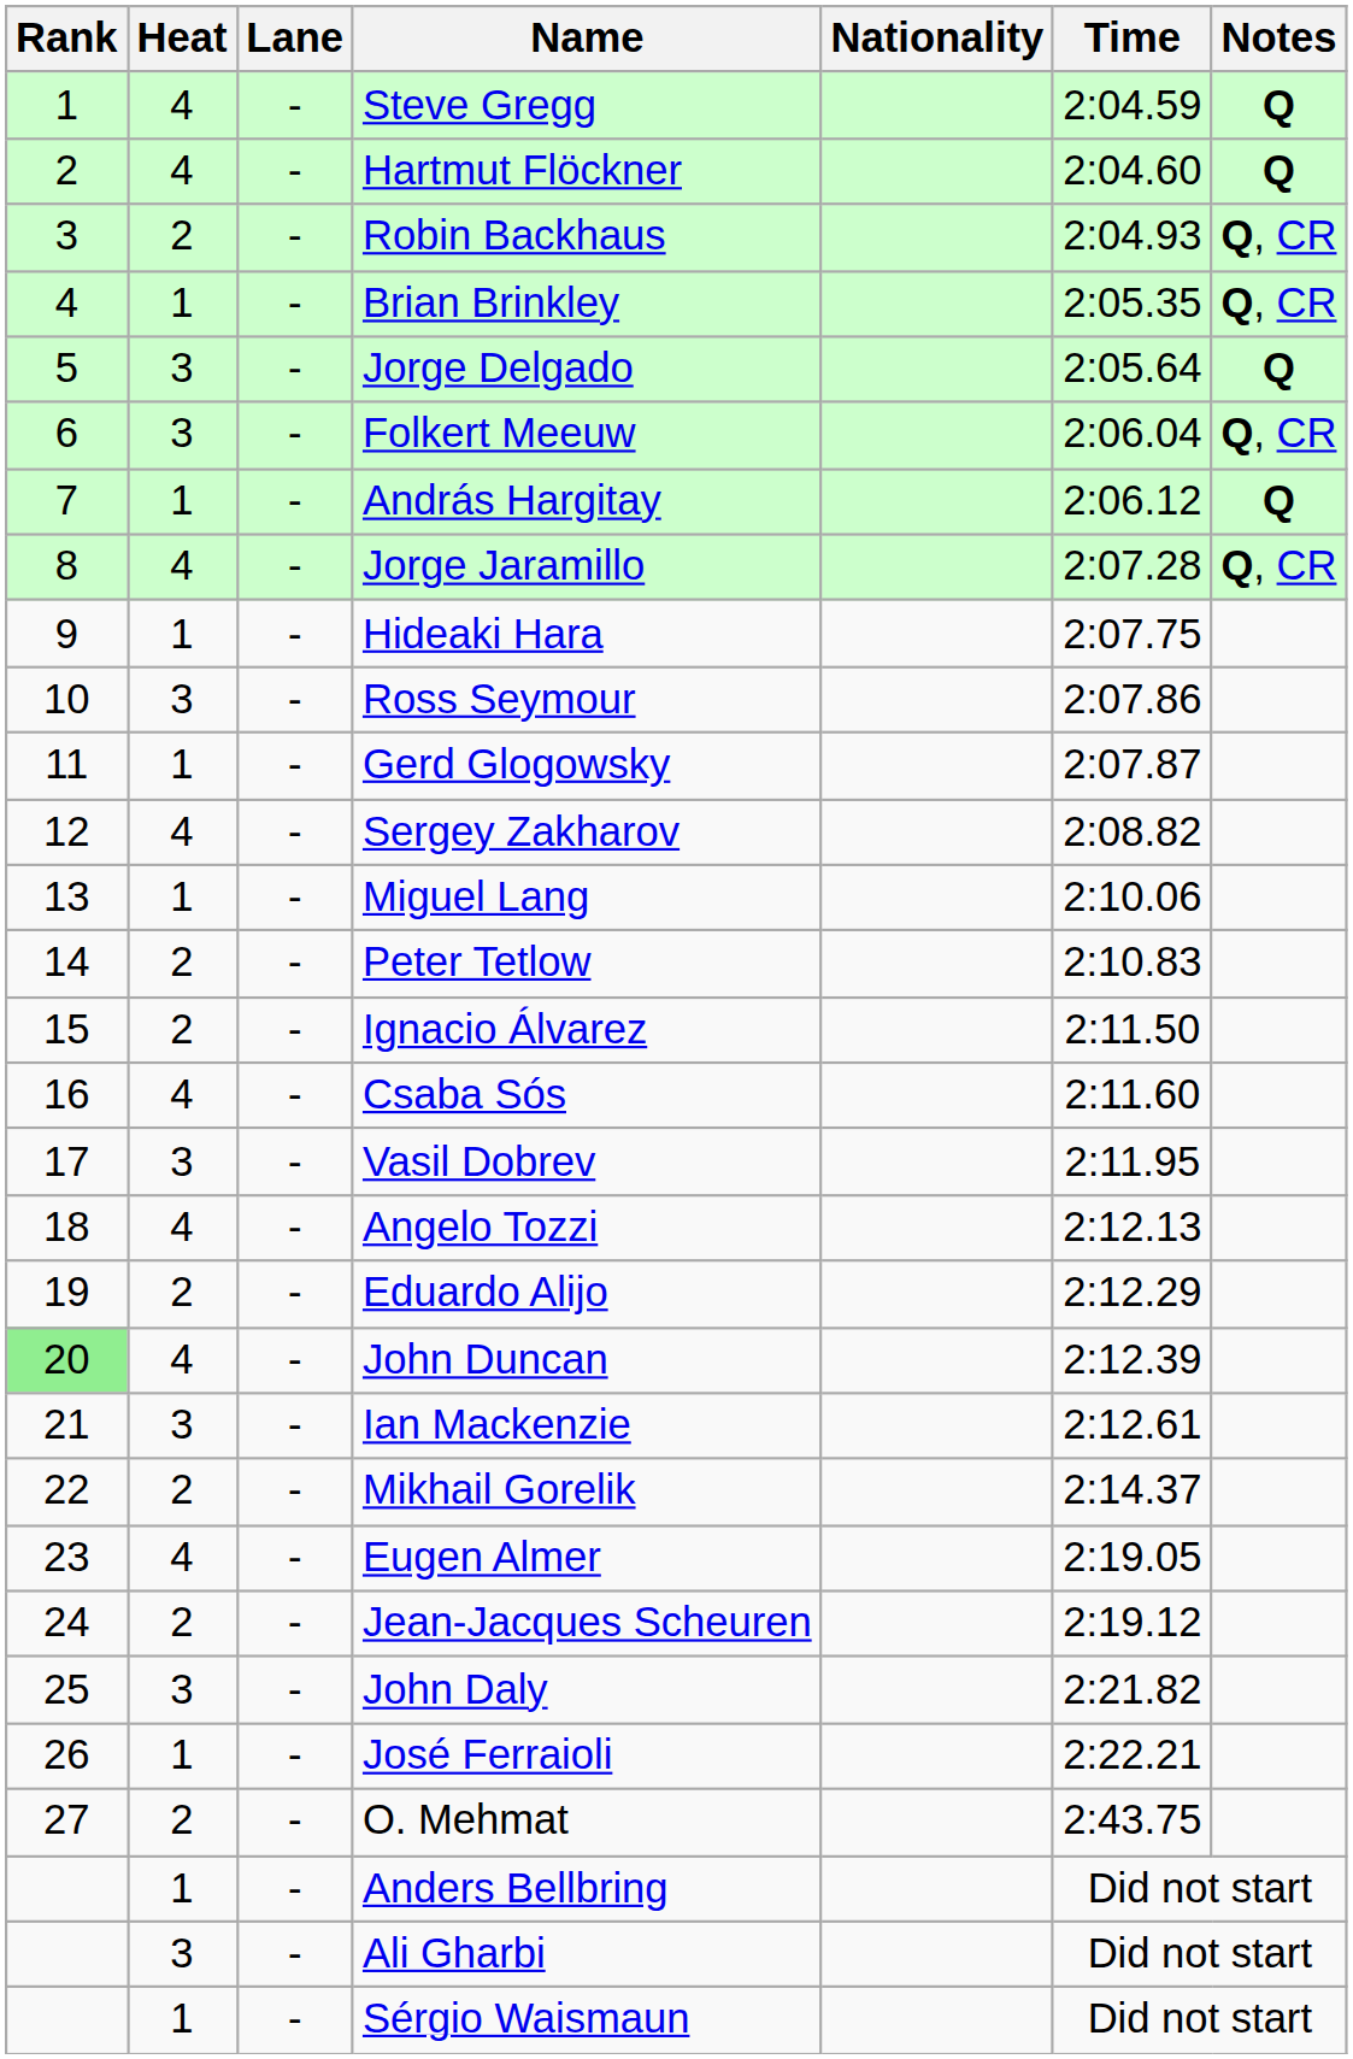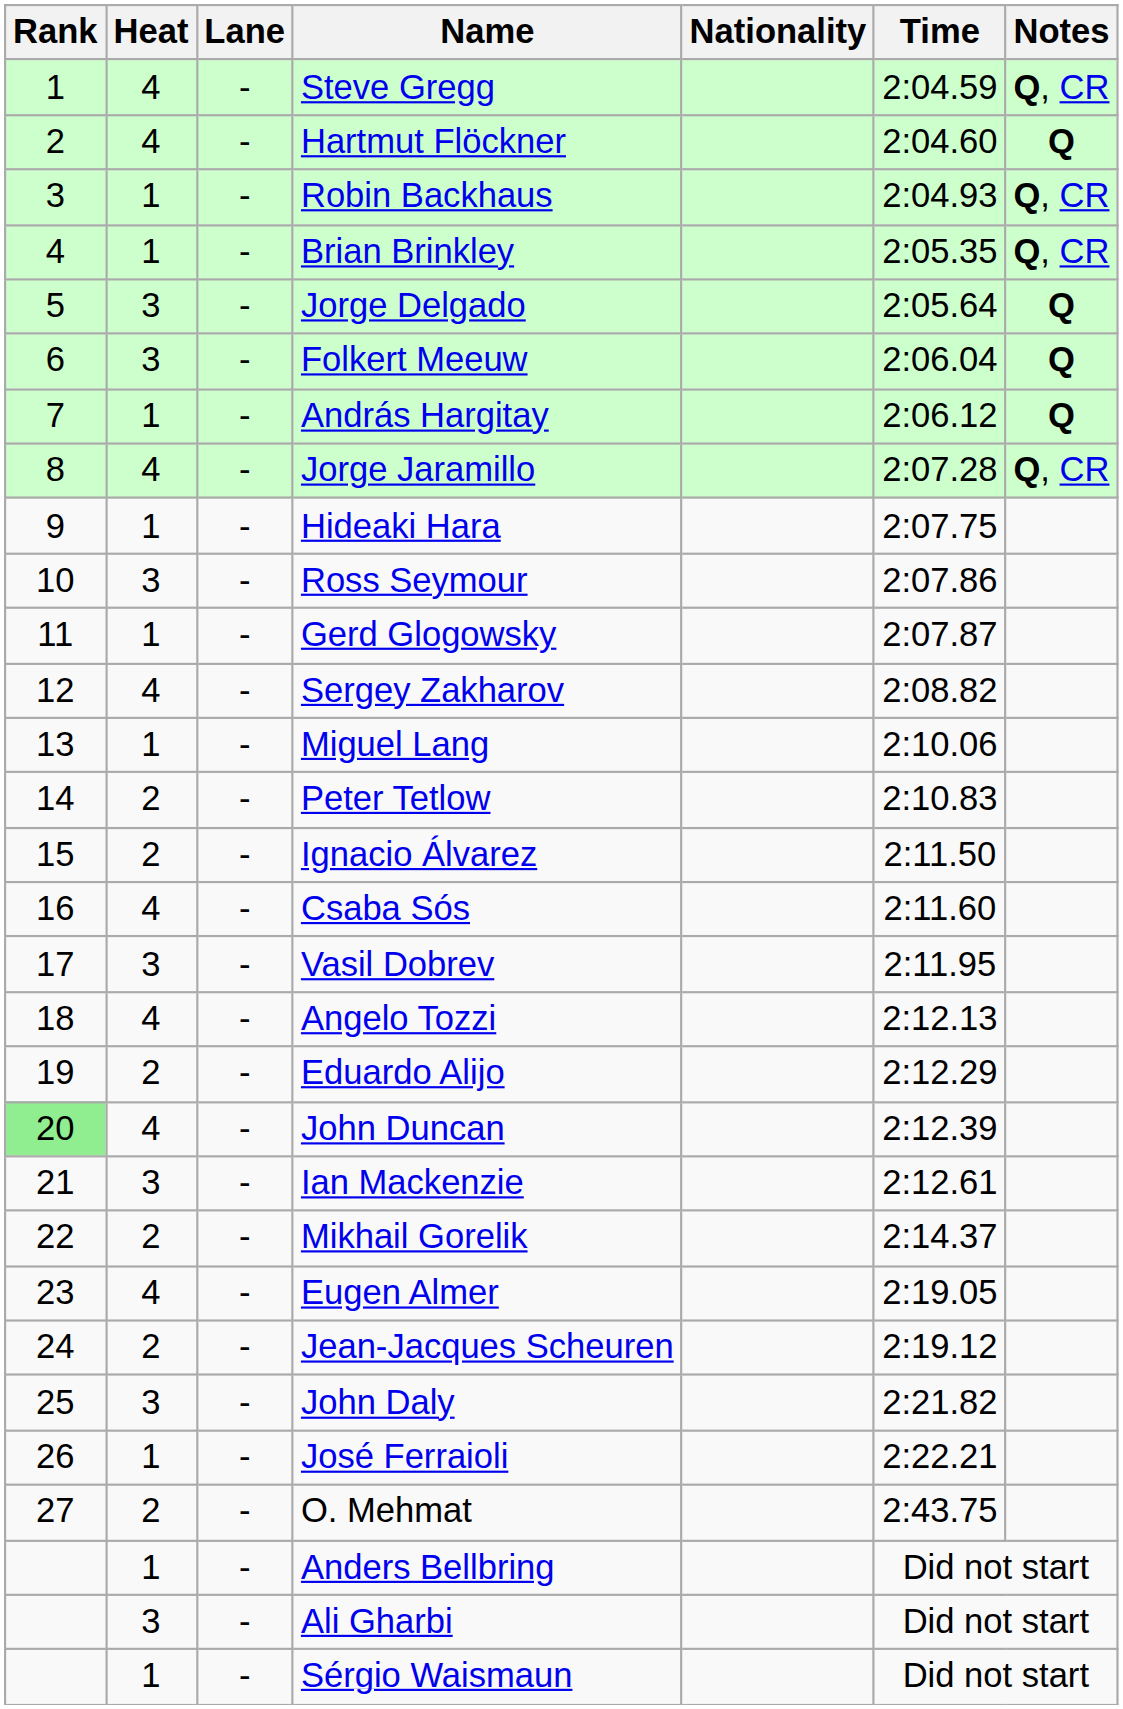 <table class="wikitable sortable" style="text-align:center">
 <tr>
 <th>Rank</th>
 <th>Heat</th>
 <th>Lane</th>
 <th>Name</th>
 <th>Nationality</th>
 <th>Time</th>
 <th>Notes</th>
 </tr>
 <tr bgcolor=ccffcc>
 <td>1</td>
 <td>4</td>
 <td>-</td>
 <td align=left><a href='#'>Steve Gregg</a></td>
 <td align=left></td>
 <td>2:04.59</td>
-<td><strong>Q</strong></td>
+<td><strong>Q</strong>, <a href='#'>CR</a></td>
 </tr>
 <tr bgcolor=ccffcc>
 <td>2</td>
 <td>4</td>
 <td>-</td>
 <td align=left><a href='#'>Hartmut Flöckner</a></td>
 <td align=left></td>
 <td>2:04.60</td>
 <td><strong>Q</strong></td>
 </tr>
 <tr bgcolor=ccffcc>
 <td>3</td>
-<td>2</td>
+<td>1</td>
 <td>-</td>
 <td align=left><a href='#'>Robin Backhaus</a></td>
 <td align=left></td>
 <td>2:04.93</td>
 <td><strong>Q</strong>, <a href='#'>CR</a></td>
 </tr>
 <tr bgcolor=ccffcc>
 <td>4</td>
 <td>1</td>
 <td>-</td>
 <td align=left><a href='#'>Brian Brinkley</a></td>
 <td align=left></td>
 <td>2:05.35</td>
 <td><strong>Q</strong>, <a href='#'>CR</a></td>
 </tr>
 <tr bgcolor=ccffcc>
 <td>5</td>
 <td>3</td>
 <td>-</td>
 <td align=left><a href='#'>Jorge Delgado</a></td>
 <td align=left></td>
 <td>2:05.64</td>
 <td><strong>Q</strong></td>
 </tr>
 <tr bgcolor=ccffcc>
 <td>6</td>
 <td>3</td>
 <td>-</td>
 <td align=left><a href='#'>Folkert Meeuw</a></td>
 <td align=left></td>
 <td>2:06.04</td>
-<td><strong>Q</strong>, <a href='#'>CR</a></td>
+<td><strong>Q</strong></td>
 </tr>
 <tr bgcolor=ccffcc>
 <td>7</td>
 <td>1</td>
 <td>-</td>
 <td align=left><a href='#'>András Hargitay</a></td>
 <td align=left></td>
 <td>2:06.12</td>
 <td><strong>Q</strong></td>
 </tr>
 <tr bgcolor=ccffcc>
 <td>8</td>
 <td>4</td>
 <td>-</td>
 <td align=left><a href='#'>Jorge Jaramillo</a></td>
 <td align=left></td>
 <td>2:07.28</td>
 <td><strong>Q</strong>, <a href='#'>CR</a></td>
 </tr>
 <tr>
 <td>9</td>
 <td>1</td>
 <td>-</td>
 <td align=left><a href='#'>Hideaki Hara</a></td>
 <td align=left></td>
 <td>2:07.75</td>
 <td></td>
 </tr>
 <tr>
 <td>10</td>
 <td>3</td>
 <td>-</td>
 <td align=left><a href='#'>Ross Seymour</a></td>
 <td align=left></td>
 <td>2:07.86</td>
 <td></td>
 </tr>
 <tr>
 <td>11</td>
 <td>1</td>
 <td>-</td>
 <td align=left><a href='#'>Gerd Glogowsky</a></td>
 <td align=left></td>
 <td>2:07.87</td>
 <td></td>
 </tr>
 <tr>
 <td>12</td>
 <td>4</td>
 <td>-</td>
 <td align=left><a href='#'>Sergey Zakharov</a></td>
 <td align=left></td>
 <td>2:08.82</td>
 <td></td>
 </tr>
 <tr>
 <td>13</td>
 <td>1</td>
 <td>-</td>
 <td align=left><a href='#'>Miguel Lang</a></td>
 <td align=left></td>
 <td>2:10.06</td>
 <td></td>
 </tr>
 <tr>
 <td>14</td>
 <td>2</td>
 <td>-</td>
 <td align=left><a href='#'>Peter Tetlow</a></td>
 <td align=left></td>
 <td>2:10.83</td>
 <td></td>
 </tr>
 <tr>
 <td>15</td>
 <td>2</td>
 <td>-</td>
 <td align=left><a href='#'>Ignacio Álvarez</a></td>
 <td align=left></td>
 <td>2:11.50</td>
 <td></td>
 </tr>
 <tr>
 <td>16</td>
 <td>4</td>
 <td>-</td>
 <td align=left><a href='#'>Csaba Sós</a></td>
 <td align=left></td>
 <td>2:11.60</td>
 <td></td>
 </tr>
 <tr>
 <td>17</td>
 <td>3</td>
 <td>-</td>
 <td align=left><a href='#'>Vasil Dobrev</a></td>
 <td align=left></td>
 <td>2:11.95</td>
 <td></td>
 </tr>
 <tr>
 <td>18</td>
 <td>4</td>
 <td>-</td>
 <td align=left><a href='#'>Angelo Tozzi</a></td>
 <td align=left></td>
 <td>2:12.13</td>
 <td></td>
 </tr>
 <tr>
 <td>19</td>
 <td>2</td>
 <td>-</td>
 <td align=left><a href='#'>Eduardo Alijo</a></td>
 <td align=left></td>
 <td>2:12.29</td>
 <td></td>
 </tr>
 <tr>
 <td style="background: lightgreen;">20</td>
 <td>4</td>
 <td>-</td>
 <td align=left><a href='#'>John Duncan</a></td>
 <td align=left></td>
 <td>2:12.39</td>
 <td></td>
 </tr>
 <tr>
 <td>21</td>
 <td>3</td>
 <td>-</td>
 <td align=left><a href='#'>Ian Mackenzie</a></td>
 <td align=left></td>
 <td>2:12.61</td>
 <td></td>
 </tr>
 <tr>
 <td>22</td>
 <td>2</td>
 <td>-</td>
 <td align=left><a href='#'>Mikhail Gorelik</a></td>
 <td align=left></td>
 <td>2:14.37</td>
 <td></td>
 </tr>
 <tr>
 <td>23</td>
 <td>4</td>
 <td>-</td>
 <td align=left><a href='#'>Eugen Almer</a></td>
 <td align=left></td>
 <td>2:19.05</td>
 <td></td>
 </tr>
 <tr>
 <td>24</td>
 <td>2</td>
 <td>-</td>
 <td align=left><a href='#'>Jean-Jacques Scheuren</a></td>
 <td align=left></td>
 <td>2:19.12</td>
 <td></td>
 </tr>
 <tr>
 <td>25</td>
 <td>3</td>
 <td>-</td>
 <td align=left><a href='#'>John Daly</a></td>
 <td align=left></td>
 <td>2:21.82</td>
 <td></td>
 </tr>
 <tr>
 <td>26</td>
 <td>1</td>
 <td>-</td>
 <td align=left><a href='#'>José Ferraioli</a></td>
 <td align=left></td>
 <td>2:22.21</td>
 <td></td>
 </tr>
 <tr>
 <td>27</td>
 <td>2</td>
 <td>-</td>
 <td align=left>O. Mehmat</td>
 <td align=left></td>
 <td>2:43.75</td>
 <td></td>
 </tr>
 <tr>
 <td></td>
 <td>1</td>
 <td>-</td>
 <td align=left><a href='#'>Anders Bellbring</a></td>
 <td align=left></td>
 <td colspan=2>Did not start</td>
 </tr>
 <tr>
 <td></td>
 <td>3</td>
 <td>-</td>
 <td align=left><a href='#'>Ali Gharbi</a></td>
 <td align=left></td>
 <td colspan=2>Did not start</td>
 </tr>
 <tr>
 <td></td>
 <td>1</td>
 <td>-</td>
 <td align=left><a href='#'>Sérgio Waismaun</a></td>
 <td align=left></td>
 <td colspan=2>Did not start</td>
 </tr>
 </table>
